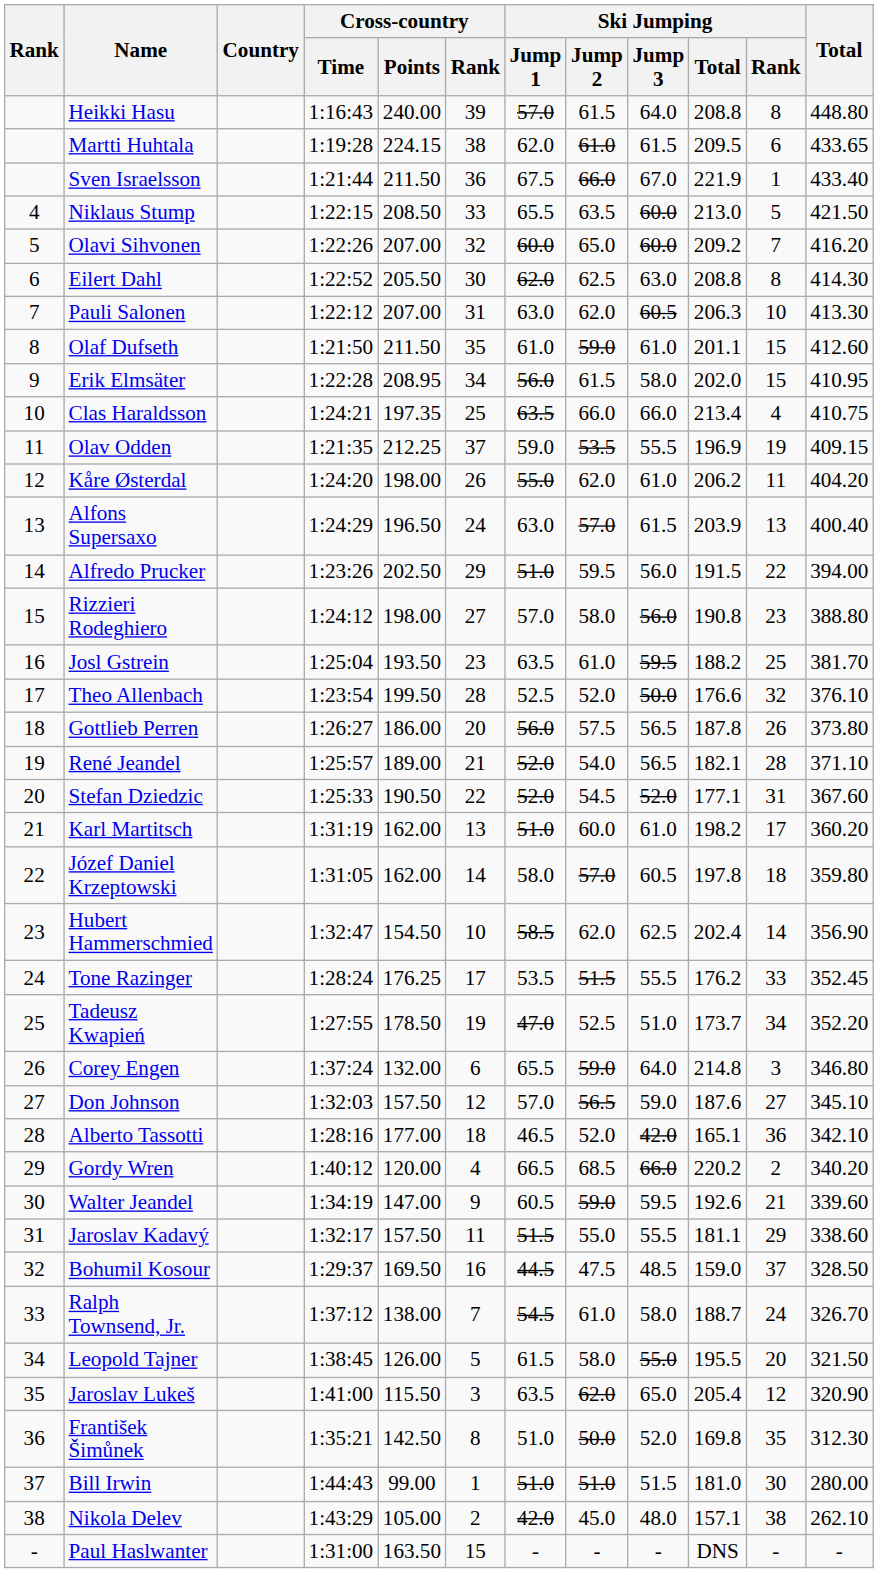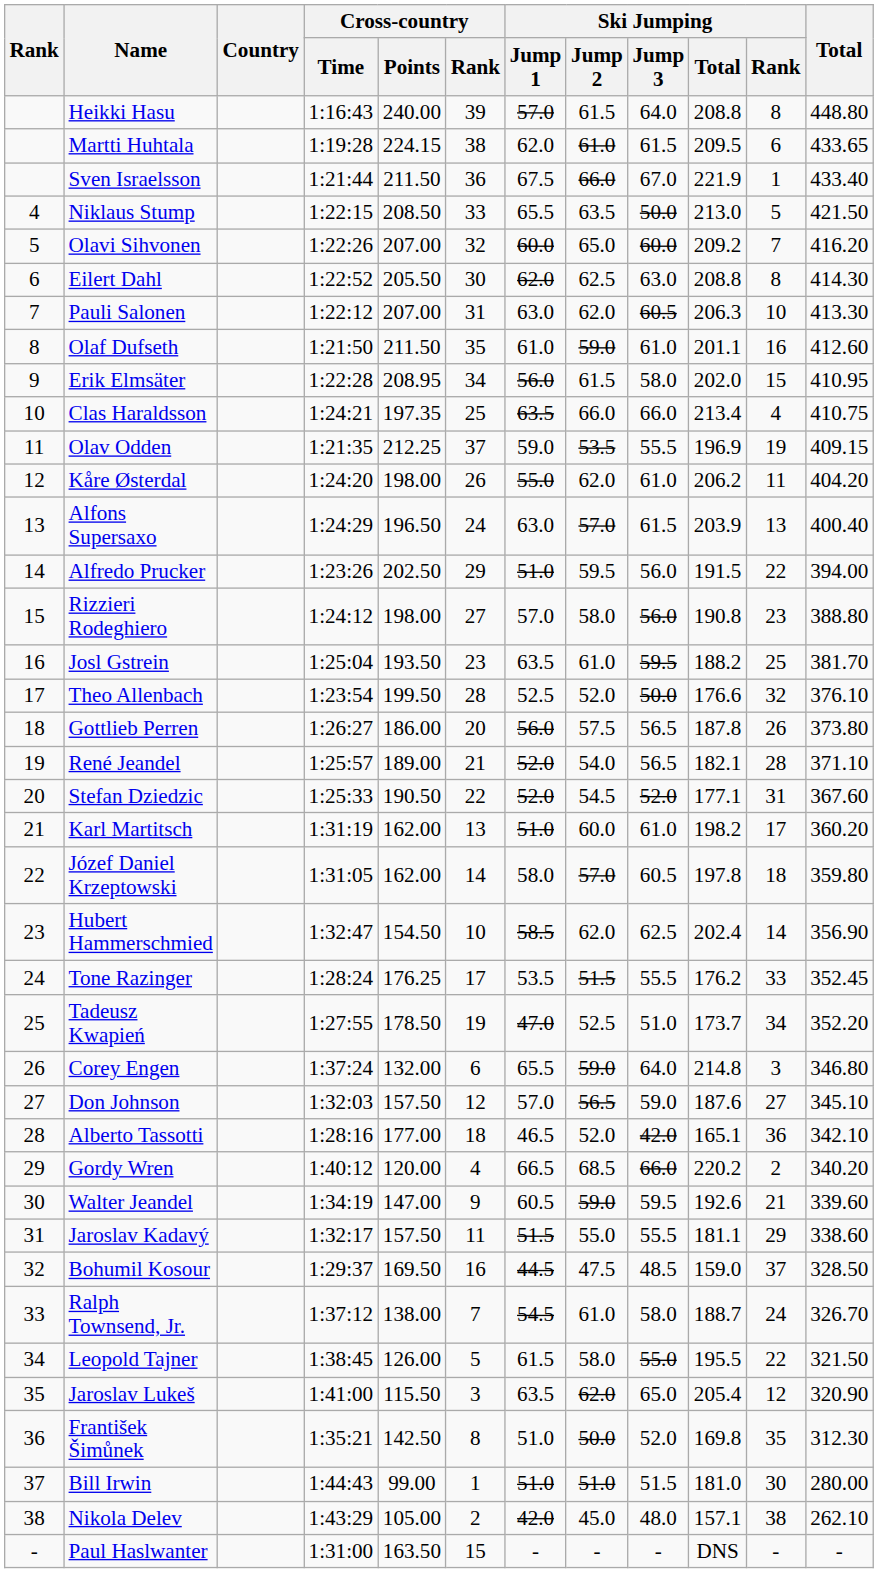 <table class="wikitable sortable" style="text-align:center">
 <tr>
 <th rowspan=2>Rank</th>
 <th rowspan=2>Name</th>
 <th rowspan=2>Country</th>
 <th colspan=3>Cross-country</th>
 <th colspan=5>Ski Jumping</th>
 <th rowspan=2>Total</th>
 </tr>
 <tr>
 <th>Time</th>
 <th>Points</th>
 <th>Rank</th>
 <th>Jump 1</th>
 <th>Jump 2</th>
 <th>Jump 3</th>
 <th>Total</th>
 <th>Rank</th>
 </tr>
 <tr>
 <td></td>
 <td align=left><a href='#'>Heikki Hasu</a></td>
 <td align=left></td>
 <td>1:16:43</td>
 <td>240.00</td>
 <td>39</td>
 <td><s>57.0</s></td>
 <td>61.5</td>
 <td>64.0</td>
 <td>208.8</td>
 <td>8</td>
 <td>448.80</td>
 </tr>
 <tr>
 <td></td>
 <td align=left><a href='#'>Martti Huhtala</a></td>
 <td align=left></td>
 <td>1:19:28</td>
 <td>224.15</td>
 <td>38</td>
 <td>62.0</td>
 <td><s>61.0</s></td>
 <td>61.5</td>
 <td>209.5</td>
 <td>6</td>
 <td>433.65</td>
 </tr>
 <tr>
 <td></td>
 <td align=left><a href='#'>Sven Israelsson</a></td>
 <td align=left></td>
 <td>1:21:44</td>
 <td>211.50</td>
 <td>36</td>
 <td>67.5</td>
 <td><s>66.0</s></td>
 <td>67.0</td>
 <td>221.9</td>
 <td>1</td>
 <td>433.40</td>
 </tr>
 <tr>
 <td>4</td>
 <td align=left><a href='#'>Niklaus Stump</a></td>
 <td align=left></td>
 <td>1:22:15</td>
 <td>208.50</td>
 <td>33</td>
 <td>65.5</td>
 <td>63.5</td>
-<td><s>60.0</s></td>
+<td><s>50.0</s></td>
 <td>213.0</td>
 <td>5</td>
 <td>421.50</td>
 </tr>
 <tr>
 <td>5</td>
 <td align=left><a href='#'>Olavi Sihvonen</a></td>
 <td align=left></td>
 <td>1:22:26</td>
 <td>207.00</td>
 <td>32</td>
 <td><s>60.0</s></td>
 <td>65.0</td>
 <td><s>60.0</s></td>
 <td>209.2</td>
 <td>7</td>
 <td>416.20</td>
 </tr>
 <tr>
 <td>6</td>
 <td align=left><a href='#'>Eilert Dahl</a></td>
 <td align=left></td>
 <td>1:22:52</td>
 <td>205.50</td>
 <td>30</td>
 <td><s>62.0</s></td>
 <td>62.5</td>
 <td>63.0</td>
 <td>208.8</td>
 <td>8</td>
 <td>414.30</td>
 </tr>
 <tr>
 <td>7</td>
 <td align=left><a href='#'>Pauli Salonen</a></td>
 <td align=left></td>
 <td>1:22:12</td>
 <td>207.00</td>
 <td>31</td>
 <td>63.0</td>
 <td>62.0</td>
 <td><s>60.5</s></td>
 <td>206.3</td>
 <td>10</td>
 <td>413.30</td>
 </tr>
 <tr>
 <td>8</td>
 <td align=left><a href='#'>Olaf Dufseth</a></td>
 <td align=left></td>
 <td>1:21:50</td>
 <td>211.50</td>
 <td>35</td>
 <td>61.0</td>
 <td><s>59.0</s></td>
 <td>61.0</td>
 <td>201.1</td>
-<td>15</td>
+<td>16</td>
 <td>412.60</td>
 </tr>
 <tr>
 <td>9</td>
 <td align=left><a href='#'>Erik Elmsäter</a></td>
 <td align=left></td>
 <td>1:22:28</td>
 <td>208.95</td>
 <td>34</td>
 <td><s>56.0</s></td>
 <td>61.5</td>
 <td>58.0</td>
 <td>202.0</td>
 <td>15</td>
 <td>410.95</td>
 </tr>
 <tr>
 <td>10</td>
 <td align=left><a href='#'>Clas Haraldsson</a></td>
 <td align=left></td>
 <td>1:24:21</td>
 <td>197.35</td>
 <td>25</td>
 <td><s>63.5</s></td>
 <td>66.0</td>
 <td>66.0</td>
 <td>213.4</td>
 <td>4</td>
 <td>410.75</td>
 </tr>
 <tr>
 <td>11</td>
 <td align=left><a href='#'>Olav Odden</a></td>
 <td align=left></td>
 <td>1:21:35</td>
 <td>212.25</td>
 <td>37</td>
 <td>59.0</td>
 <td><s>53.5</s></td>
 <td>55.5</td>
 <td>196.9</td>
 <td>19</td>
 <td>409.15</td>
 </tr>
 <tr>
 <td>12</td>
 <td align=left><a href='#'>Kåre Østerdal</a></td>
 <td align=left></td>
 <td>1:24:20</td>
 <td>198.00</td>
 <td>26</td>
 <td><s>55.0</s></td>
 <td>62.0</td>
 <td>61.0</td>
 <td>206.2</td>
 <td>11</td>
 <td>404.20</td>
 </tr>
 <tr>
 <td>13</td>
 <td align=left><a href='#'>Alfons Supersaxo</a></td>
 <td align=left></td>
 <td>1:24:29</td>
 <td>196.50</td>
 <td>24</td>
 <td>63.0</td>
 <td><s>57.0</s></td>
 <td>61.5</td>
 <td>203.9</td>
 <td>13</td>
 <td>400.40</td>
 </tr>
 <tr>
 <td>14</td>
 <td align=left><a href='#'>Alfredo Prucker</a></td>
 <td align=left></td>
 <td>1:23:26</td>
 <td>202.50</td>
 <td>29</td>
 <td><s>51.0</s></td>
 <td>59.5</td>
 <td>56.0</td>
 <td>191.5</td>
 <td>22</td>
 <td>394.00</td>
 </tr>
 <tr>
 <td>15</td>
 <td align=left><a href='#'>Rizzieri Rodeghiero</a></td>
 <td align=left></td>
 <td>1:24:12</td>
 <td>198.00</td>
 <td>27</td>
 <td>57.0</td>
 <td>58.0</td>
 <td><s>56.0</s></td>
 <td>190.8</td>
 <td>23</td>
 <td>388.80</td>
 </tr>
 <tr>
 <td>16</td>
 <td align=left><a href='#'>Josl Gstrein</a></td>
 <td align=left></td>
 <td>1:25:04</td>
 <td>193.50</td>
 <td>23</td>
 <td>63.5</td>
 <td>61.0</td>
 <td><s>59.5</s></td>
 <td>188.2</td>
 <td>25</td>
 <td>381.70</td>
 </tr>
 <tr>
 <td>17</td>
 <td align=left><a href='#'>Theo Allenbach</a></td>
 <td align=left></td>
 <td>1:23:54</td>
 <td>199.50</td>
 <td>28</td>
 <td>52.5</td>
 <td>52.0</td>
 <td><s>50.0</s></td>
 <td>176.6</td>
 <td>32</td>
 <td>376.10</td>
 </tr>
 <tr>
 <td>18</td>
 <td align=left><a href='#'>Gottlieb Perren</a></td>
 <td align=left></td>
 <td>1:26:27</td>
 <td>186.00</td>
 <td>20</td>
 <td><s>56.0</s></td>
 <td>57.5</td>
 <td>56.5</td>
 <td>187.8</td>
 <td>26</td>
 <td>373.80</td>
 </tr>
 <tr>
 <td>19</td>
 <td align=left><a href='#'>René Jeandel</a></td>
 <td align=left></td>
 <td>1:25:57</td>
 <td>189.00</td>
 <td>21</td>
 <td><s>52.0</s></td>
 <td>54.0</td>
 <td>56.5</td>
 <td>182.1</td>
 <td>28</td>
 <td>371.10</td>
 </tr>
 <tr>
 <td>20</td>
 <td align=left><a href='#'>Stefan Dziedzic</a></td>
 <td align=left></td>
 <td>1:25:33</td>
 <td>190.50</td>
 <td>22</td>
 <td><s>52.0</s></td>
 <td>54.5</td>
 <td><s>52.0</s></td>
 <td>177.1</td>
 <td>31</td>
 <td>367.60</td>
 </tr>
 <tr>
 <td>21</td>
 <td align=left><a href='#'>Karl Martitsch</a></td>
 <td align=left></td>
 <td>1:31:19</td>
 <td>162.00</td>
 <td>13</td>
 <td><s>51.0</s></td>
 <td>60.0</td>
 <td>61.0</td>
 <td>198.2</td>
 <td>17</td>
 <td>360.20</td>
 </tr>
 <tr>
 <td>22</td>
 <td align=left><a href='#'>Józef Daniel Krzeptowski</a></td>
 <td align=left></td>
 <td>1:31:05</td>
 <td>162.00</td>
 <td>14</td>
 <td>58.0</td>
 <td><s>57.0</s></td>
 <td>60.5</td>
 <td>197.8</td>
 <td>18</td>
 <td>359.80</td>
 </tr>
 <tr>
 <td>23</td>
 <td align=left><a href='#'>Hubert Hammerschmied</a></td>
 <td align=left></td>
 <td>1:32:47</td>
 <td>154.50</td>
 <td>10</td>
 <td><s>58.5</s></td>
 <td>62.0</td>
 <td>62.5</td>
 <td>202.4</td>
 <td>14</td>
 <td>356.90</td>
 </tr>
 <tr>
 <td>24</td>
 <td align=left><a href='#'>Tone Razinger</a></td>
 <td align=left></td>
 <td>1:28:24</td>
 <td>176.25</td>
 <td>17</td>
 <td>53.5</td>
 <td><s>51.5</s></td>
 <td>55.5</td>
 <td>176.2</td>
 <td>33</td>
 <td>352.45</td>
 </tr>
 <tr>
 <td>25</td>
 <td align=left><a href='#'>Tadeusz Kwapień</a></td>
 <td align=left></td>
 <td>1:27:55</td>
 <td>178.50</td>
 <td>19</td>
 <td><s>47.0</s></td>
 <td>52.5</td>
 <td>51.0</td>
 <td>173.7</td>
 <td>34</td>
 <td>352.20</td>
 </tr>
 <tr>
 <td>26</td>
 <td align=left><a href='#'>Corey Engen</a></td>
 <td align=left></td>
 <td>1:37:24</td>
 <td>132.00</td>
 <td>6</td>
 <td>65.5</td>
 <td><s>59.0</s></td>
 <td>64.0</td>
 <td>214.8</td>
 <td>3</td>
 <td>346.80</td>
 </tr>
 <tr>
 <td>27</td>
 <td align=left><a href='#'>Don Johnson</a></td>
 <td align=left></td>
 <td>1:32:03</td>
 <td>157.50</td>
 <td>12</td>
 <td>57.0</td>
 <td><s>56.5</s></td>
 <td>59.0</td>
 <td>187.6</td>
 <td>27</td>
 <td>345.10</td>
 </tr>
 <tr>
 <td>28</td>
 <td align=left><a href='#'>Alberto Tassotti</a></td>
 <td align=left></td>
 <td>1:28:16</td>
 <td>177.00</td>
 <td>18</td>
 <td>46.5</td>
 <td>52.0</td>
 <td><s>42.0</s></td>
 <td>165.1</td>
 <td>36</td>
 <td>342.10</td>
 </tr>
 <tr>
 <td>29</td>
 <td align=left><a href='#'>Gordy Wren</a></td>
 <td align=left></td>
 <td>1:40:12</td>
 <td>120.00</td>
 <td>4</td>
 <td>66.5</td>
 <td>68.5</td>
 <td><s>66.0</s></td>
 <td>220.2</td>
 <td>2</td>
 <td>340.20</td>
 </tr>
 <tr>
 <td>30</td>
 <td align=left><a href='#'>Walter Jeandel</a></td>
 <td align=left></td>
 <td>1:34:19</td>
 <td>147.00</td>
 <td>9</td>
 <td>60.5</td>
 <td><s>59.0</s></td>
 <td>59.5</td>
 <td>192.6</td>
 <td>21</td>
 <td>339.60</td>
 </tr>
 <tr>
 <td>31</td>
 <td align=left><a href='#'>Jaroslav Kadavý</a></td>
 <td align=left></td>
 <td>1:32:17</td>
 <td>157.50</td>
 <td>11</td>
 <td><s>51.5</s></td>
 <td>55.0</td>
 <td>55.5</td>
 <td>181.1</td>
 <td>29</td>
 <td>338.60</td>
 </tr>
 <tr>
 <td>32</td>
 <td align=left><a href='#'>Bohumil Kosour</a></td>
 <td align=left></td>
 <td>1:29:37</td>
 <td>169.50</td>
 <td>16</td>
 <td><s>44.5</s></td>
 <td>47.5</td>
 <td>48.5</td>
 <td>159.0</td>
 <td>37</td>
 <td>328.50</td>
 </tr>
 <tr>
 <td>33</td>
 <td align=left><a href='#'>Ralph Townsend, Jr.</a></td>
 <td align=left></td>
 <td>1:37:12</td>
 <td>138.00</td>
 <td>7</td>
 <td><s>54.5</s></td>
 <td>61.0</td>
 <td>58.0</td>
 <td>188.7</td>
 <td>24</td>
 <td>326.70</td>
 </tr>
 <tr>
 <td>34</td>
 <td align=left><a href='#'>Leopold Tajner</a></td>
 <td align=left></td>
 <td>1:38:45</td>
 <td>126.00</td>
 <td>5</td>
 <td>61.5</td>
 <td>58.0</td>
 <td><s>55.0</s></td>
 <td>195.5</td>
-<td>20</td>
+<td>22</td>
 <td>321.50</td>
 </tr>
 <tr>
 <td>35</td>
 <td align=left><a href='#'>Jaroslav Lukeš</a></td>
 <td align=left></td>
 <td>1:41:00</td>
 <td>115.50</td>
 <td>3</td>
 <td>63.5</td>
 <td><s>62.0</s></td>
 <td>65.0</td>
 <td>205.4</td>
 <td>12</td>
 <td>320.90</td>
 </tr>
 <tr>
 <td>36</td>
 <td align=left><a href='#'>František Šimůnek</a></td>
 <td align=left></td>
 <td>1:35:21</td>
 <td>142.50</td>
 <td>8</td>
 <td>51.0</td>
 <td><s>50.0</s></td>
 <td>52.0</td>
 <td>169.8</td>
 <td>35</td>
 <td>312.30</td>
 </tr>
 <tr>
 <td>37</td>
 <td align=left><a href='#'>Bill Irwin</a></td>
 <td align=left></td>
 <td>1:44:43</td>
 <td>99.00</td>
 <td>1</td>
 <td><s>51.0</s></td>
 <td><s>51.0</s></td>
 <td>51.5</td>
 <td>181.0</td>
 <td>30</td>
 <td>280.00</td>
 </tr>
 <tr>
 <td>38</td>
 <td align=left><a href='#'>Nikola Delev</a></td>
 <td align=left></td>
 <td>1:43:29</td>
 <td>105.00</td>
 <td>2</td>
 <td><s>42.0</s></td>
 <td>45.0</td>
 <td>48.0</td>
 <td>157.1</td>
 <td>38</td>
 <td>262.10</td>
 </tr>
 <tr>
 <td>-</td>
 <td align=left><a href='#'>Paul Haslwanter</a></td>
 <td align=left></td>
 <td>1:31:00</td>
 <td>163.50</td>
 <td>15</td>
 <td>-</td>
 <td>-</td>
 <td>-</td>
 <td>DNS</td>
 <td>-</td>
 <td>-</td>
 </tr>
 </table>
